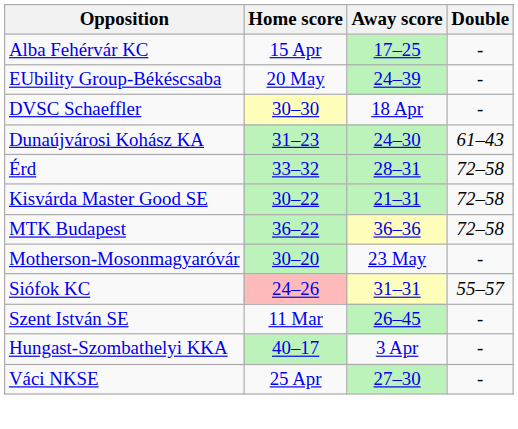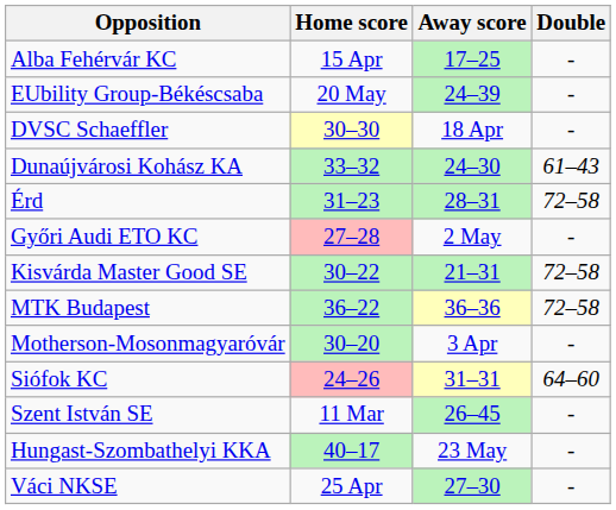 <table class="wikitable" style="text-align: center;">
 <tr>
 <th>Opposition</th>
 <th>Home score</th>
 <th>Away score</th>
 <th>Double</th>
 </tr>
 <tr>
 <td align="left"><a href='#'>Alba Fehérvár KC</a></td>
 <td><a href='#'>15 Apr</a></td>
 <td bgcolor=#BBF3BB><a href='#'>17–25</a></td>
 <td><em> -</em></td>
 </tr>
 <tr>
 <td align="left"><a href='#'>EUbility Group-Békéscsaba</a></td>
 <td><a href='#'>20 May</a></td>
 <td bgcolor=#BBF3BB><a href='#'>24–39</a></td>
 <td><em> -</em></td>
 </tr>
 <tr>
 <td align="left"><a href='#'>DVSC Schaeffler</a></td>
 <td bgcolor=#FFFFBB><a href='#'>30–30</a></td>
 <td><a href='#'>18 Apr</a></td>
 <td><em> -</em></td>
 </tr>
 <tr>
 <td align="left"><a href='#'>Dunaújvárosi Kohász KA</a></td>
-<td bgcolor=#BBF3BB><a href='#'>31–23</a></td>
+<td bgcolor=#BBF3BB><a href='#'>33–32</a></td>
 <td bgcolor=#BBF3BB><a href='#'>24–30</a></td>
 <td><em>61–43</em></td>
 </tr>
 <tr>
 <td align="left"><a href='#'>Érd</a></td>
-<td bgcolor=#BBF3BB><a href='#'>33–32</a></td>
+<td bgcolor=#BBF3BB><a href='#'>31–23</a></td>
 <td bgcolor=#BBF3BB><a href='#'>28–31</a></td>
 <td><em>72–58</em></td>
+</tr>
+<tr>
+<td align="left"><a href='#'>Győri Audi ETO KC</a></td>
+<td bgcolor=#FFBBBB><a href='#'>27–28</a></td>
+<td><a href='#'>2 May</a></td>
+<td><em> -</em></td>
 </tr>
 <tr>
 <td align="left"><a href='#'>Kisvárda Master Good SE</a></td>
 <td bgcolor=#BBF3BB><a href='#'>30–22</a></td>
 <td bgcolor=#BBF3BB><a href='#'>21–31</a></td>
 <td><em>72–58</em></td>
 </tr>
 <tr>
 <td align="left"><a href='#'>MTK Budapest</a></td>
 <td bgcolor=#BBF3BB><a href='#'>36–22</a></td>
 <td bgcolor=#FFFFBB><a href='#'>36–36</a></td>
 <td><em>72–58</em></td>
 </tr>
 <tr>
 <td align="left"><a href='#'>Motherson-Mosonmagyaróvár</a></td>
 <td bgcolor=#BBF3BB><a href='#'>30–20</a></td>
-<td><a href='#'>23 May</a></td>
+<td><a href='#'>3 Apr</a></td>
 <td><em> -</em></td>
 </tr>
 <tr>
 <td align="left"><a href='#'>Siófok KC</a></td>
 <td bgcolor=#FFBBBB><a href='#'>24–26</a></td>
 <td bgcolor=#FFFFBB><a href='#'>31–31</a></td>
-<td><em>55–57</em></td>
+<td><em>64–60</em></td>
 </tr>
 <tr>
 <td align="left"><a href='#'>Szent István SE</a></td>
 <td><a href='#'>11 Mar</a></td>
 <td bgcolor=#BBF3BB><a href='#'>26–45</a></td>
 <td><em> -</em></td>
 </tr>
 <tr>
 <td align="left"><a href='#'>Hungast-Szombathelyi KKA</a></td>
 <td bgcolor=#BBF3BB><a href='#'>40–17</a></td>
-<td><a href='#'>3 Apr</a></td>
+<td><a href='#'>23 May</a></td>
 <td><em> -</em></td>
 </tr>
 <tr>
 <td align="left"><a href='#'>Váci NKSE</a></td>
 <td><a href='#'>25 Apr</a></td>
 <td bgcolor=#BBF3BB><a href='#'>27–30</a></td>
 <td><em> -</em></td>
 </tr>
 </table>
